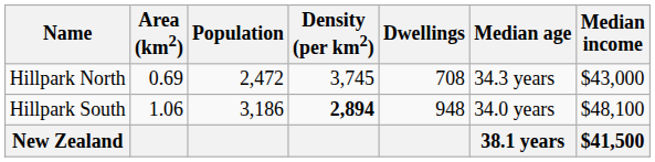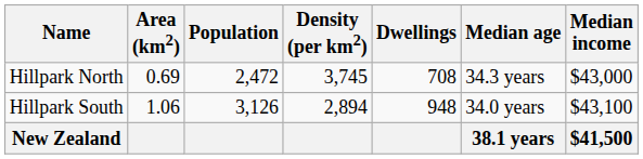 <table class="wikitable">
 <tr>
 <th>Name</th>
 <th>Area<br>(km<sup>2</sup>)</th>
 <th>Population</th>
 <th>Density<br>(per km<sup>2</sup>)</th>
 <th>Dwellings</th>
 <th>Median age</th>
 <th>Median<br>income</th>
 </tr>
 <tr>
 <td>Hillpark North</td>
 <td style="text-align:right;">0.69</td>
 <td style="text-align:right;">2,472</td>
 <td style="text-align:right;">3,745</td>
 <td style="text-align:right;">708</td>
 <td>34.3 years</td>
 <td>$43,000</td>
 </tr>
 <tr>
 <td>Hillpark South</td>
 <td style="text-align:right;">1.06</td>
-<td style="text-align:right;">3,186</td>
-<td style="text-align:right;"><strong>2,894</strong></td>
+<td style="text-align:right;">3,126</td>
+<td style="text-align:right;">2,894</td>
 <td style="text-align:right;">948</td>
 <td>34.0 years</td>
-<td>$48,100</td>
+<td>$43,100</td>
 </tr>
 <tr>
 <th>New Zealand</th>
 <th></th>
 <th></th>
 <th></th>
 <th></th>
 <th>38.1 years</th>
 <th style="text-align:left;">$41,500</th>
 </tr>
 </table>
